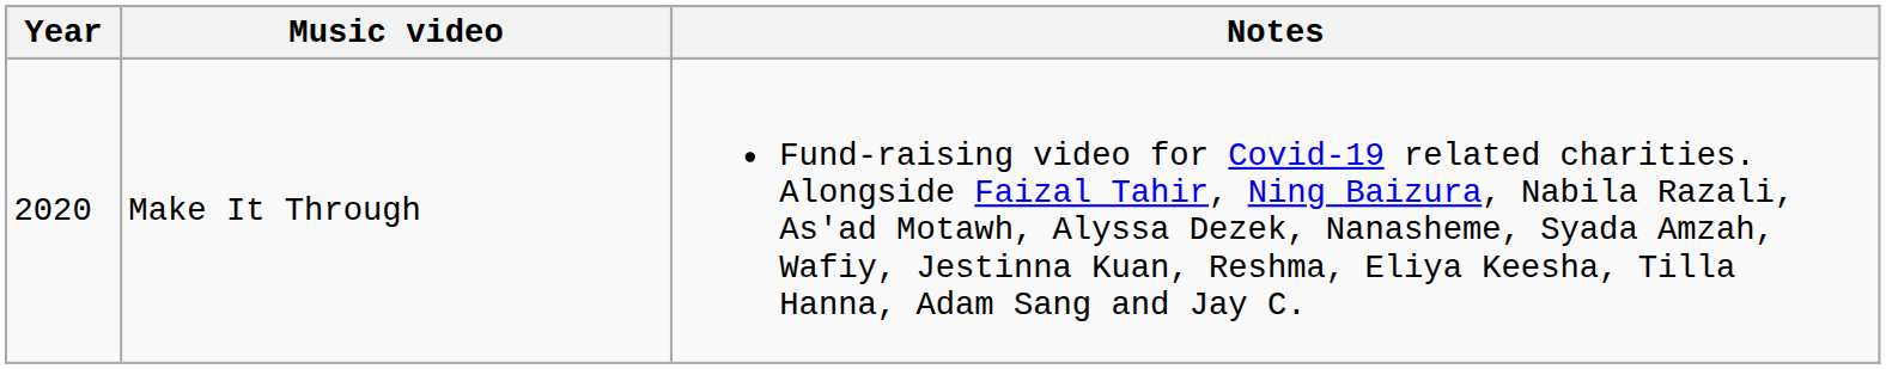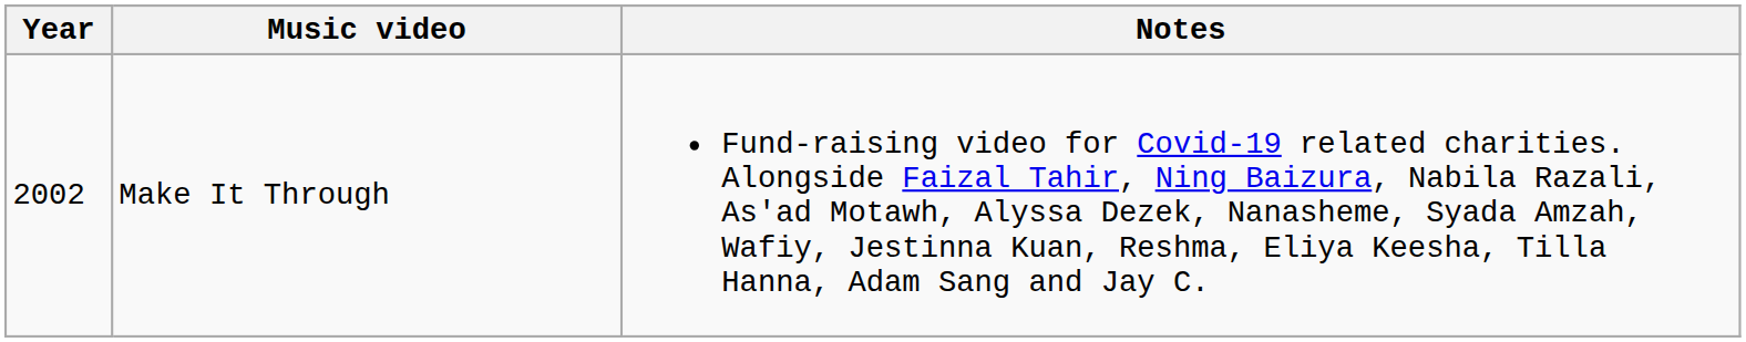 <table class="wikitable" width="750">
 <tr style="background:#ccc; text-align:center;">
 <th width="40">Year</th>
 <th width="220">Music video</th>
 <th width="490">Notes</th>
 </tr>
 <tr>
-<td rowspan="1">2020</td>
+<td rowspan="1">2002</td>
 <td>Make It Through</td>
 <td><br><ul><li>Fund-raising video for <a href='#'>Covid-19</a> related charities. Alongside <a href='#'>Faizal Tahir</a>, <a href='#'>Ning Baizura</a>, Nabila Razali, As'ad Motawh, Alyssa Dezek, Nanasheme, Syada Amzah, Wafiy, Jestinna Kuan, Reshma, Eliya Keesha, Tilla Hanna, Adam Sang and Jay C.</li></ul></td>
 </tr>
 </table>
